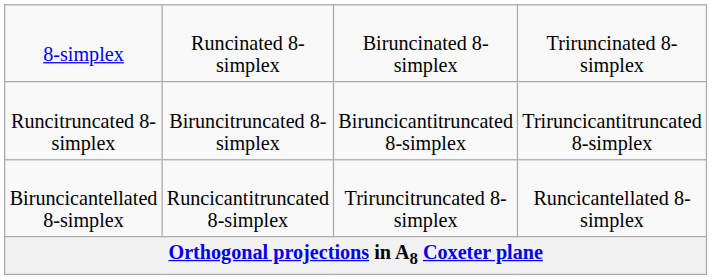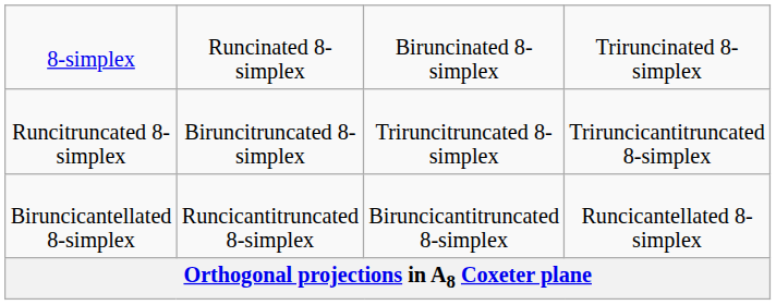 <table class=wikitable align=right width=400 style="margin-left:1em;">
 <tr align=center>
 <td><br><a href='#'>8-simplex</a><br></td>
 <td><br>Runcinated 8-simplex<br></td>
 <td><br>Biruncinated 8-simplex<br></td>
 <td><br>Triruncinated 8-simplex<br></td>
 </tr>
 <tr align=center>
 <td><br>Runcitruncated 8-simplex<br></td>
 <td><br>Biruncitruncated 8-simplex<br></td>
-<td><br>Biruncicantitruncated 8-simplex<br></td>
+<td><br>Triruncitruncated 8-simplex<br></td>
 <td><br>Triruncicantitruncated 8-simplex<br></td>
 </tr>
 <tr align=center>
 <td><br>Biruncicantellated 8-simplex<br></td>
 <td><br>Runcicantitruncated 8-simplex<br></td>
-<td><br>Triruncitruncated 8-simplex<br></td>
+<td><br>Biruncicantitruncated 8-simplex<br></td>
 <td><br>Runcicantellated 8-simplex<br></td>
 </tr>
 <tr>
 <th colspan=4><a href='#'>Orthogonal projections</a> in A<sub>8</sub> <a href='#'>Coxeter plane</a></th>
 </tr>
 </table>
